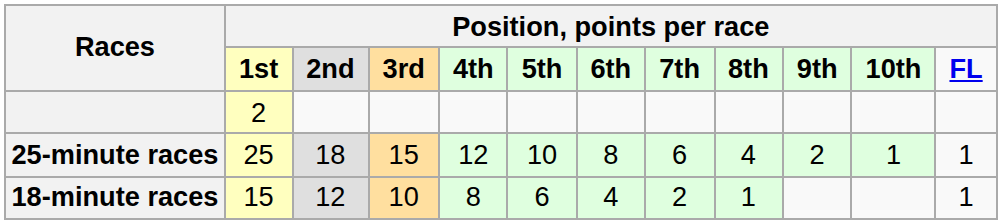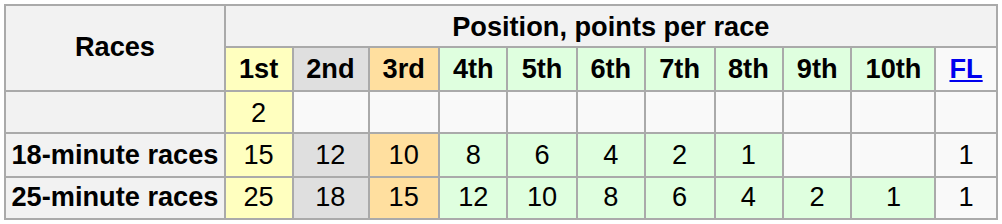 <table class="wikitable" style="font-size: 85%; text-align:center">
 <tr>
 <th rowspan=2>Races</th>
 <th colspan=11>Position, points per race</th>
 </tr>
 <tr>
 <td style="background:#FFFFBF"> <strong>1st</strong> </td>
 <td style="background:#DFDFDF"> <strong>2nd</strong> </td>
 <td style="background:#FFDF9F"> <strong>3rd</strong> </td>
 <td style="background:#DFFFDF"> <strong>4th</strong> </td>
 <td style="background:#DFFFDF"> <strong>5th</strong> </td>
 <td style="background:#DFFFDF"> <strong>6th</strong> </td>
 <td style="background:#DFFFDF"> <strong>7th</strong> </td>
 <td style="background:#DFFFDF"> <strong>8th</strong> </td>
 <td style="background:#DFFFDF"> <strong>9th</strong> </td>
 <td style="background:#DFFFDF"> <strong>10th</strong> </td>
 <td> <strong><a href='#'>FL</a></strong> </td>
 </tr>
 <tr>
 <th></th>
 <td style="background:#FFFFBF">2</td>
 <td></td>
 <td></td>
 <td></td>
 <td></td>
 <td></td>
 <td></td>
 <td></td>
 <td></td>
 <td></td>
 <td></td>
 </tr>
 <tr>
+<th>18-minute races</th>
+<td style="background:#FFFFBF">15</td>
+<td style="background:#DFDFDF">12</td>
+<td style="background:#FFDF9F">10</td>
+<td style="background:#DFFFDF">8</td>
+<td style="background:#DFFFDF">6</td>
+<td style="background:#DFFFDF">4</td>
+<td style="background:#DFFFDF">2</td>
+<td style="background:#DFFFDF">1</td>
+<td></td>
+<td></td>
+<td>1</td>
+</tr>
+<tr>
 <th>25-minute races</th>
 <td style="background:#FFFFBF">25</td>
 <td style="background:#DFDFDF">18</td>
 <td style="background:#FFDF9F">15</td>
 <td style="background:#DFFFDF">12</td>
 <td style="background:#DFFFDF">10</td>
 <td style="background:#DFFFDF">8</td>
 <td style="background:#DFFFDF">6</td>
 <td style="background:#DFFFDF">4</td>
 <td style="background:#DFFFDF">2</td>
 <td style="background:#DFFFDF">1</td>
 <td>1</td>
 </tr>
-<tr>
-<th>18-minute races</th>
-<td style="background:#FFFFBF">15</td>
-<td style="background:#DFDFDF">12</td>
-<td style="background:#FFDF9F">10</td>
-<td style="background:#DFFFDF">8</td>
-<td style="background:#DFFFDF">6</td>
-<td style="background:#DFFFDF">4</td>
-<td style="background:#DFFFDF">2</td>
-<td style="background:#DFFFDF">1</td>
-<td></td>
-<td></td>
-<td>1</td>
-</tr>
 </table>
